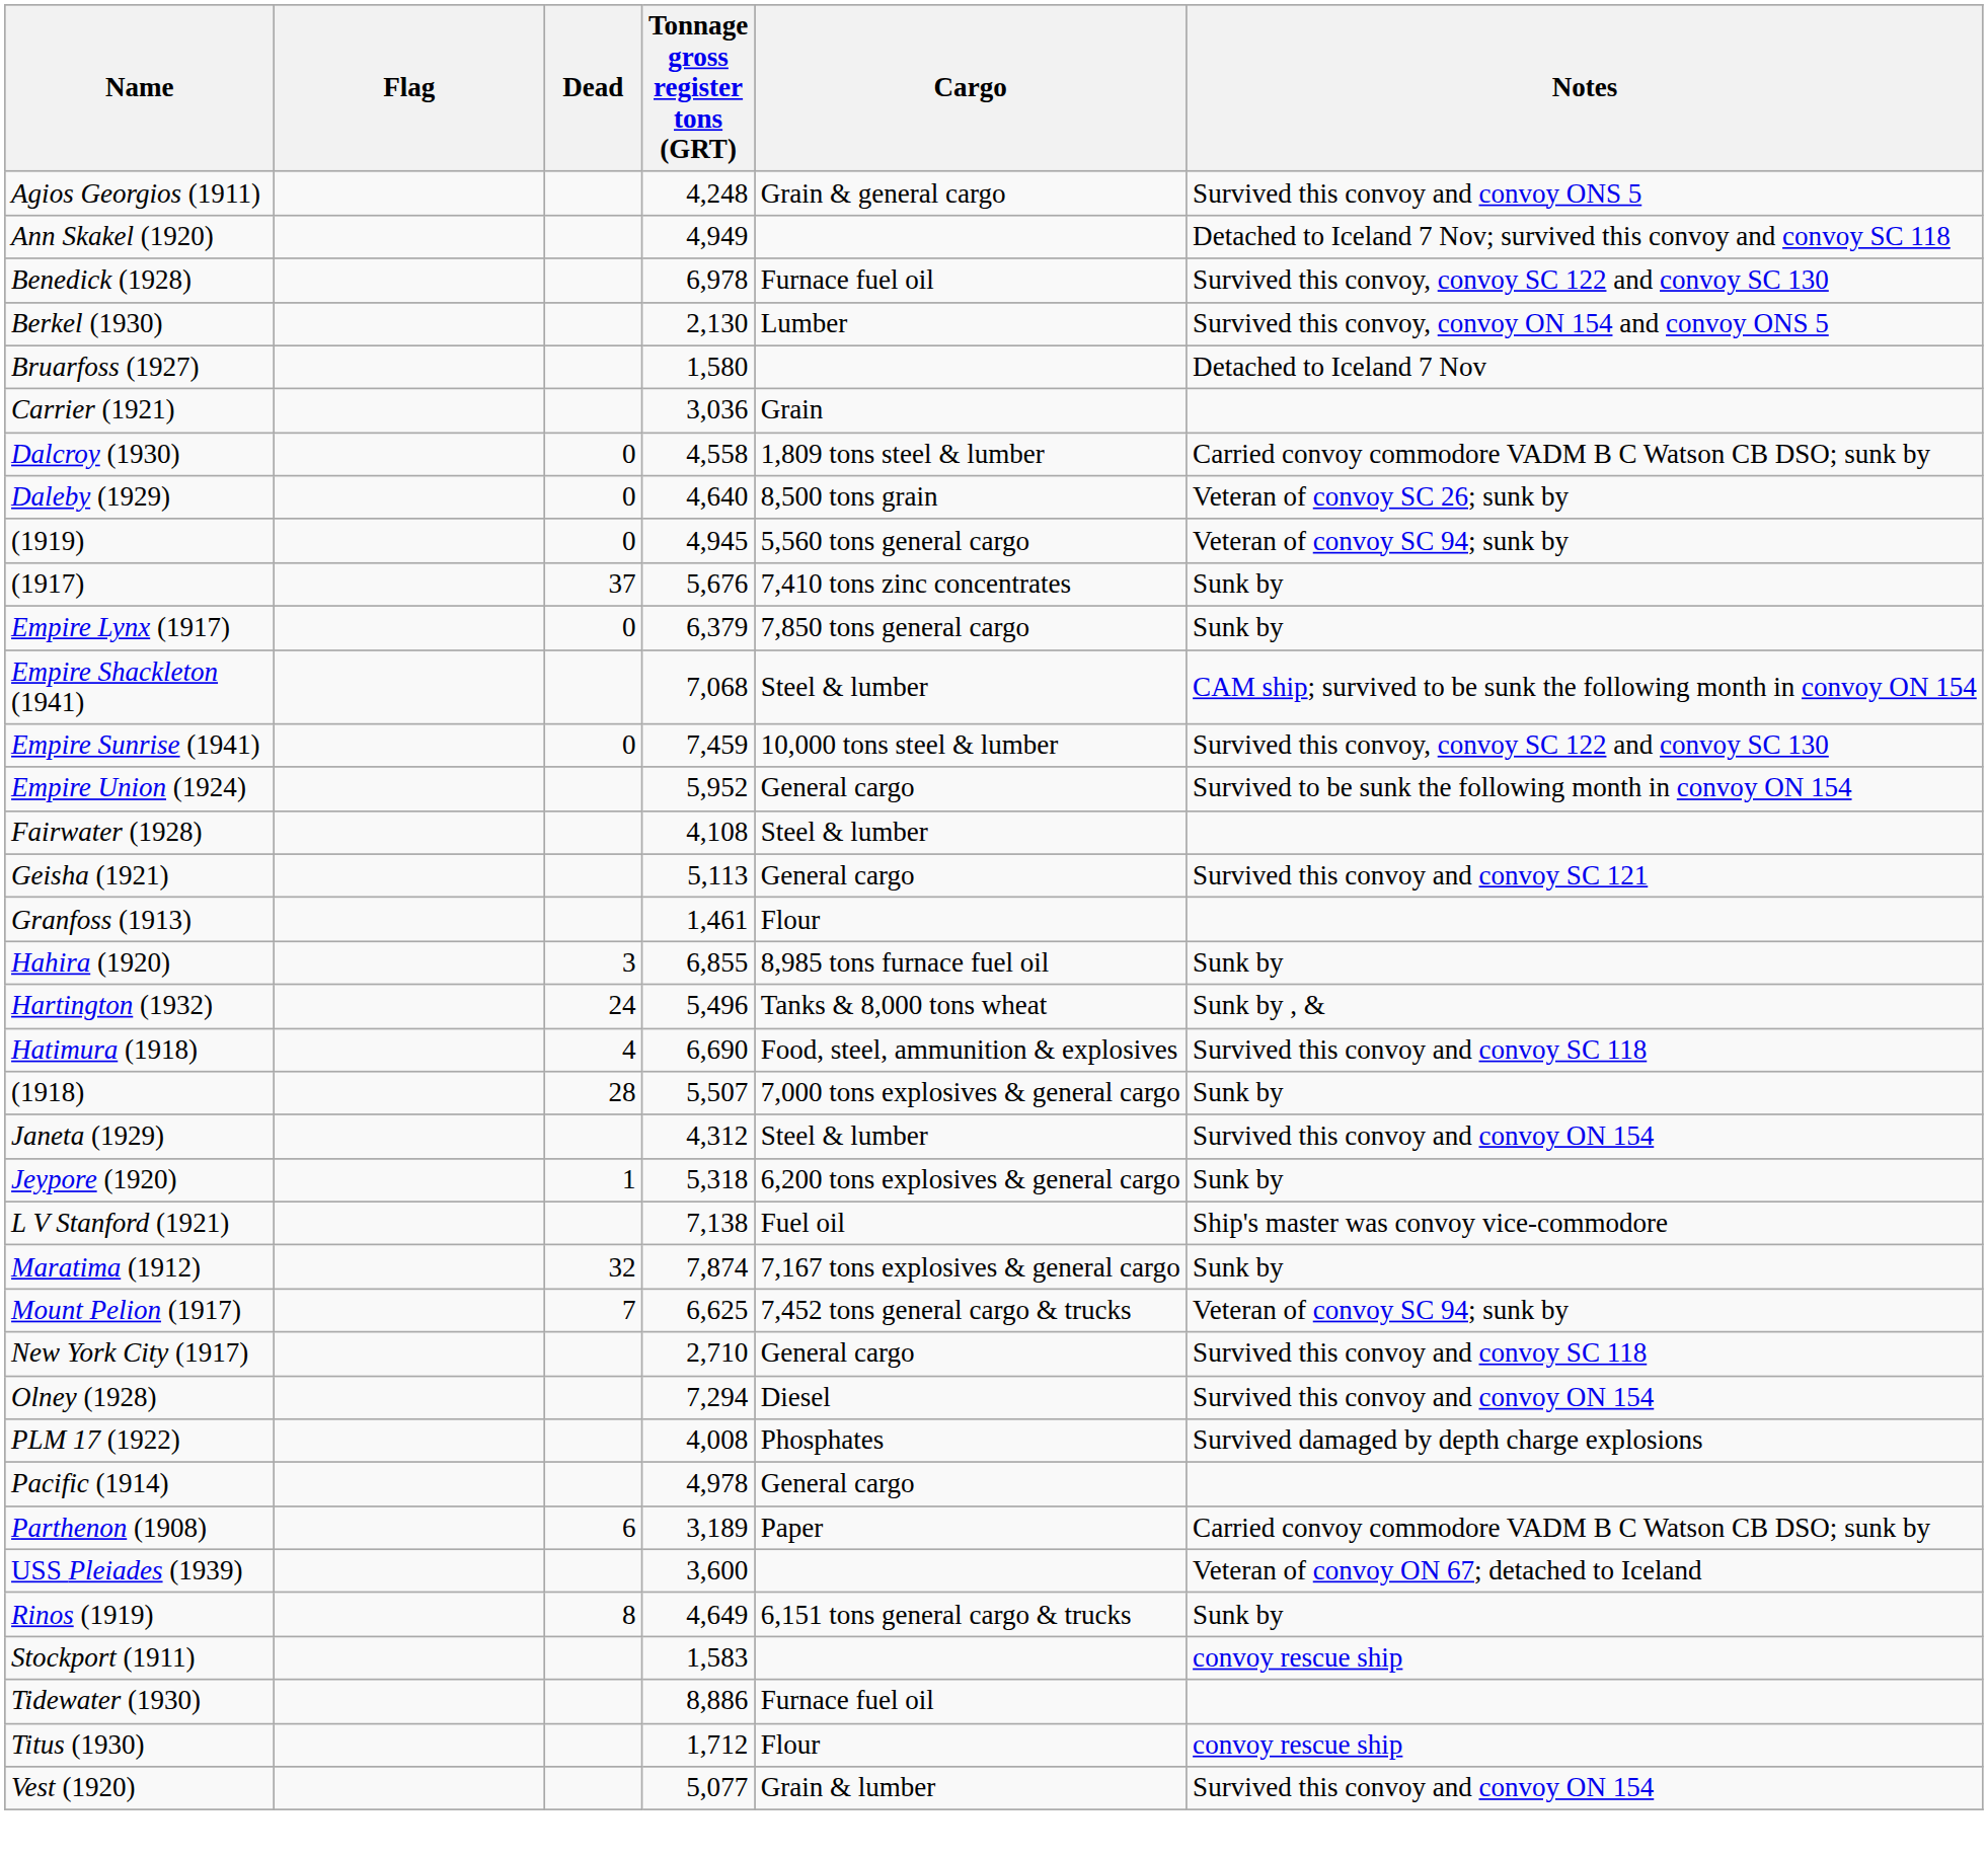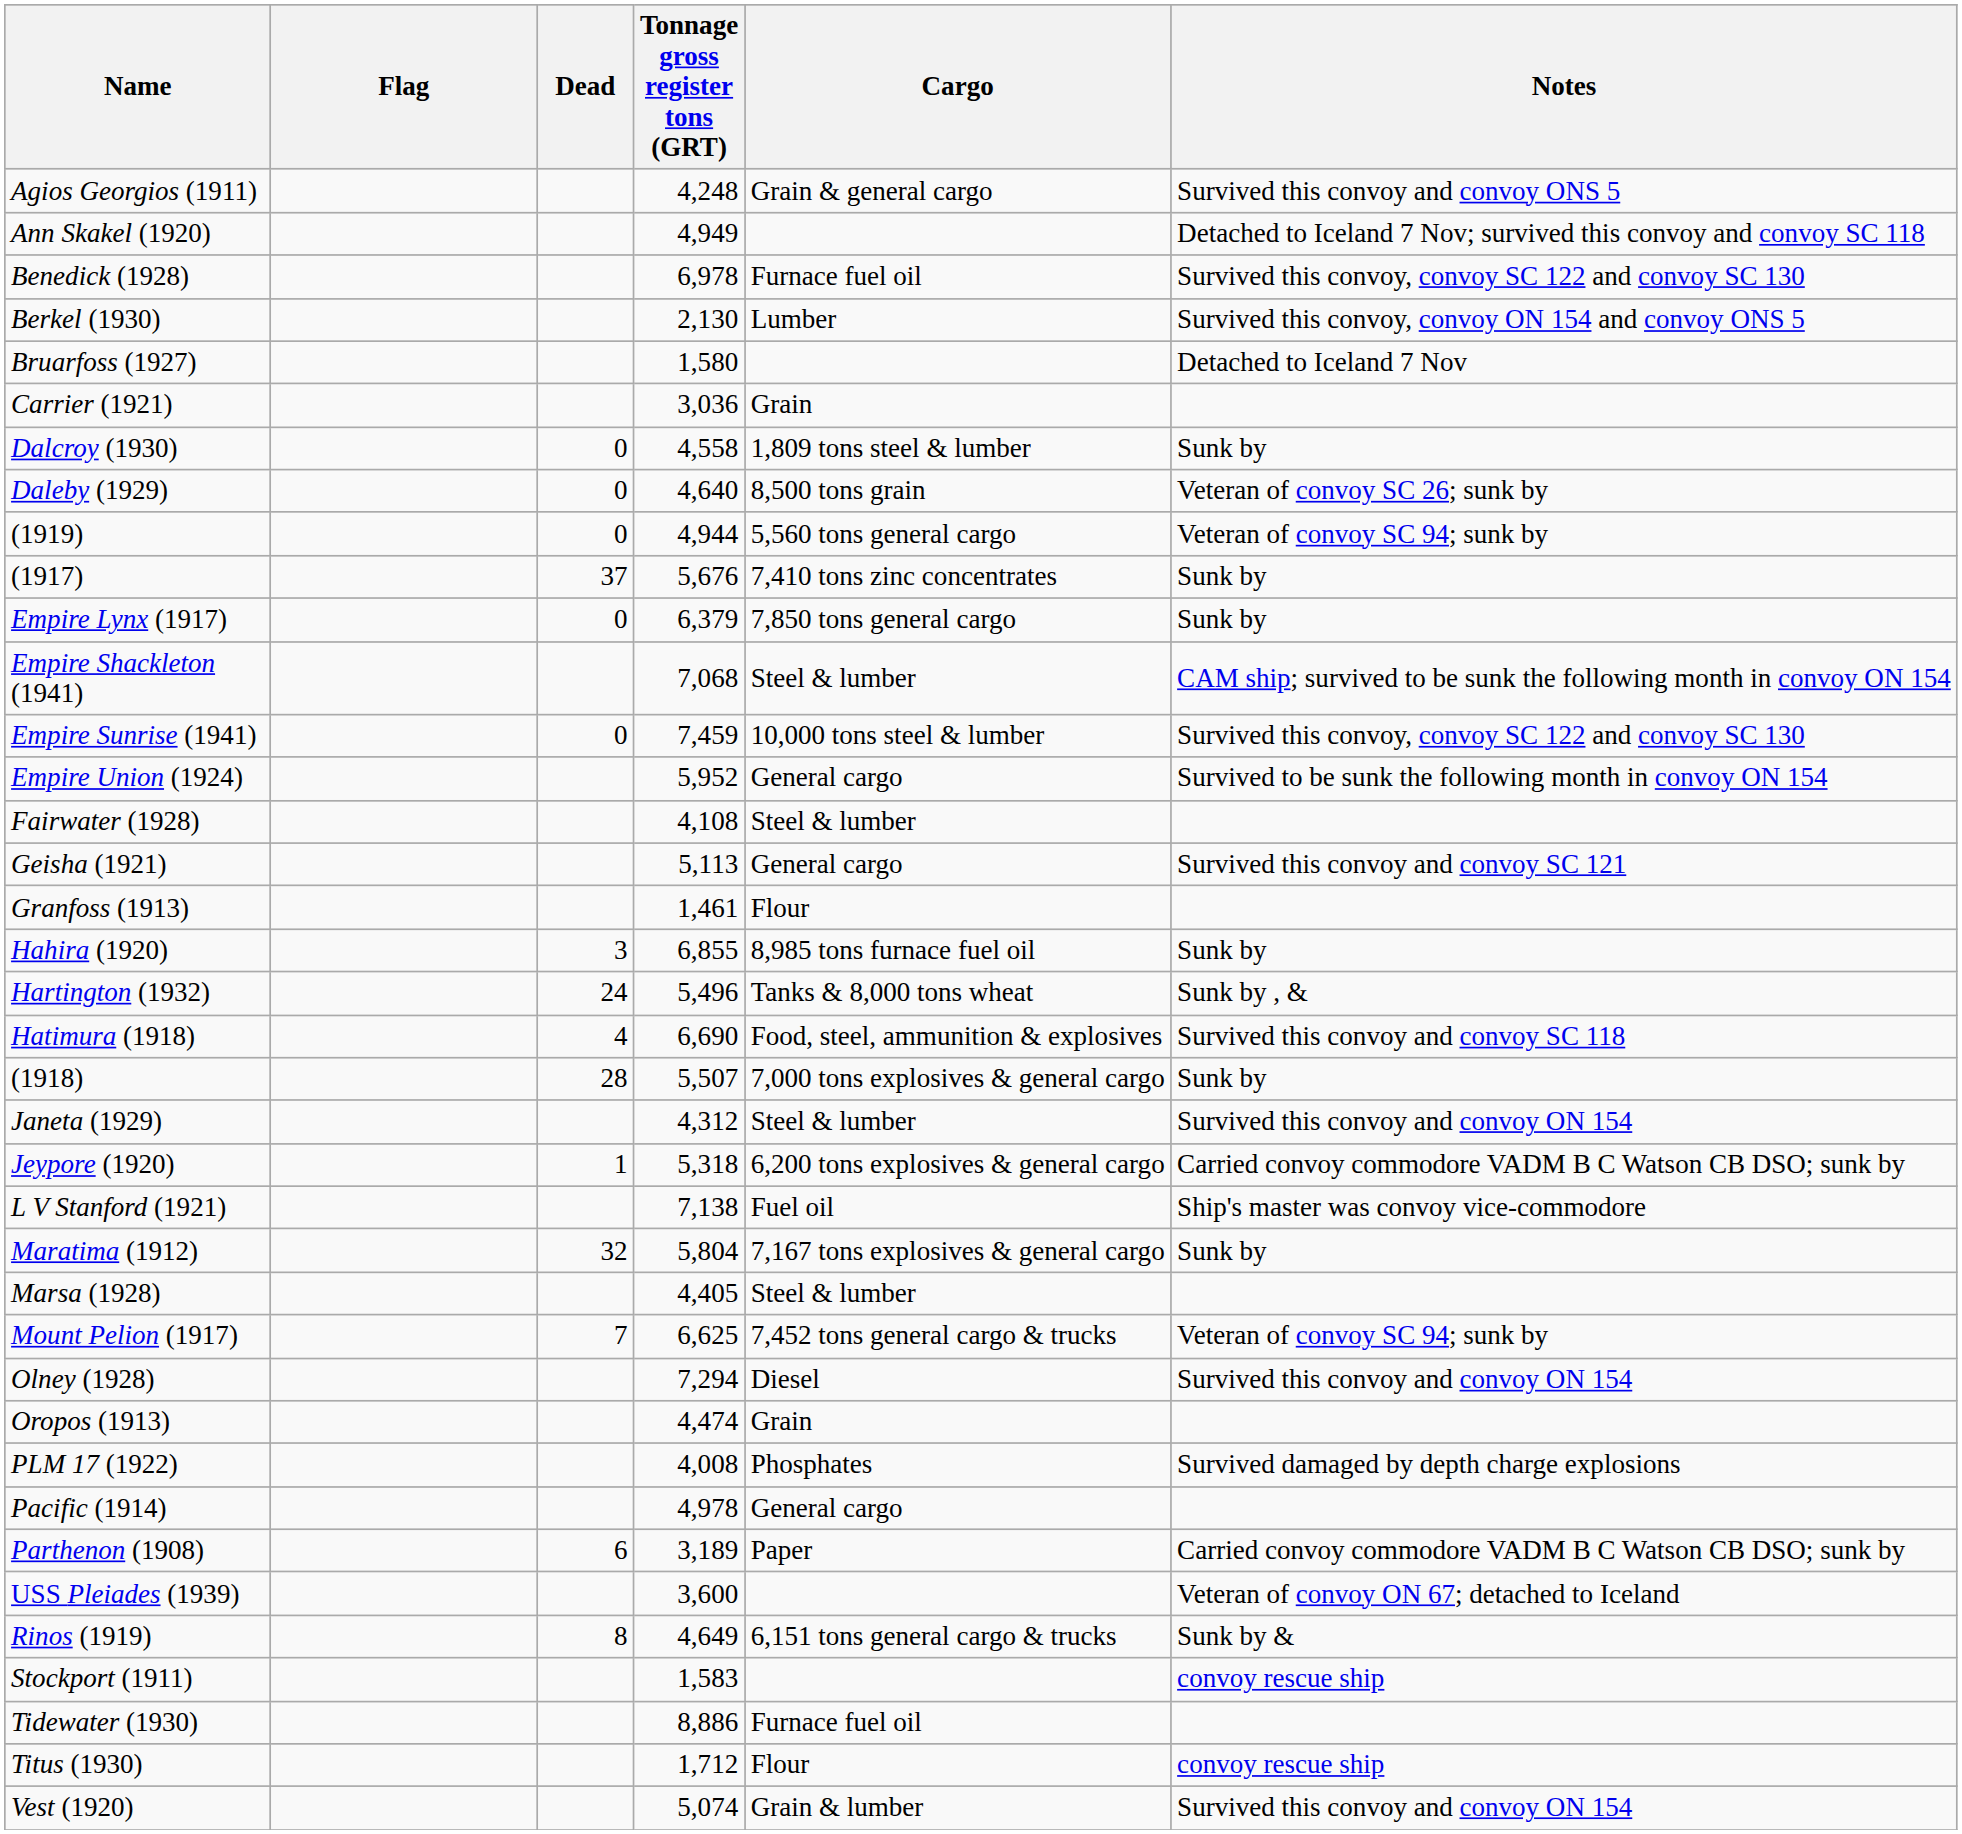 <table Class=wikitable>
 <tr>
 <th scope="col" width="150px">Name</th>
 <th scope="col" width="150px">Flag</th>
 <th scope="col" width="50px">Dead</th>
 <th scope="col" width="50px">Tonnage <a href='#'>gross register tons</a> (GRT)</th>
 <th>Cargo</th>
 <th>Notes</th>
 </tr>
 <tr>
 <td Align="left"><em>Agios Georgios</em> (1911)</td>
 <td Align="left"></td>
 <td></td>
 <td Align="right">4,248</td>
 <td Align="left">Grain & general cargo</td>
 <td Align="left">Survived this convoy and <a href='#'>convoy ONS 5</a></td>
 </tr>
 <tr>
 <td Align="left"><em>Ann Skakel</em> (1920)</td>
 <td Align="left"></td>
 <td></td>
 <td Align="right">4,949</td>
 <td></td>
 <td Align="left">Detached to Iceland 7 Nov; survived this convoy and <a href='#'>convoy SC 118</a></td>
 </tr>
 <tr>
 <td Align="left"><em>Benedick</em> (1928)</td>
 <td Align="left"></td>
 <td></td>
 <td Align="right">6,978</td>
 <td Align="left">Furnace fuel oil</td>
 <td Align="left">Survived this convoy, <a href='#'>convoy SC 122</a> and <a href='#'>convoy SC 130</a></td>
 </tr>
 <tr>
 <td Align="left"><em>Berkel</em> (1930)</td>
 <td Align="left"></td>
 <td></td>
 <td Align="right">2,130</td>
 <td Align="left">Lumber</td>
 <td Align="left">Survived this convoy, <a href='#'>convoy ON 154</a> and <a href='#'>convoy ONS 5</a></td>
 </tr>
 <tr>
 <td Align="left"><em>Bruarfoss</em> (1927)</td>
 <td Align="left"></td>
 <td></td>
 <td Align="right">1,580</td>
 <td></td>
 <td Align="left">Detached to Iceland 7 Nov</td>
 </tr>
 <tr>
 <td Align="left"><em>Carrier</em> (1921)</td>
 <td Align="left"></td>
 <td></td>
 <td Align="right">3,036</td>
 <td Align="left">Grain</td>
 <td></td>
 </tr>
 <tr>
 <td Align="left"><a href='#'><em>Dalcroy</em></a> (1930)</td>
 <td Align="left"></td>
 <td Align="right">0</td>
 <td Align="right">4,558</td>
 <td Align="left">1,809 tons steel & lumber</td>
-<td Align="left">Carried convoy commodore VADM B C Watson CB DSO; sunk by </td>
+<td Align="left">Sunk by </td>
 </tr>
 <tr>
 <td Align="left"><a href='#'><em>Daleby</em></a> (1929)</td>
 <td Align="left"></td>
 <td Align="right">0</td>
 <td Align="right">4,640</td>
 <td Align="left">8,500 tons grain</td>
 <td Align="left">Veteran of <a href='#'>convoy SC 26</a>; sunk by </td>
 </tr>
 <tr>
 <td Align="left"> (1919)</td>
 <td Align="left"></td>
 <td Align="right">0</td>
-<td Align="right">4,945</td>
+<td Align="right">4,944</td>
 <td Align="left">5,560 tons general cargo</td>
 <td Align="left">Veteran of <a href='#'>convoy SC 94</a>; sunk by </td>
 </tr>
 <tr>
 <td Align="left"> (1917)</td>
 <td Align="left"></td>
 <td Align="right">37</td>
 <td Align="right">5,676</td>
 <td Align="left">7,410 tons zinc concentrates</td>
 <td Align="left">Sunk by </td>
 </tr>
 <tr>
 <td Align="left"><a href='#'><em>Empire Lynx</em></a> (1917)</td>
 <td Align="left"></td>
 <td Align="right">0</td>
 <td Align="right">6,379</td>
 <td Align="left">7,850 tons general cargo</td>
 <td Align="left">Sunk by </td>
 </tr>
 <tr>
 <td Align="left"><a href='#'><em>Empire Shackleton</em></a> (1941)</td>
 <td Align="left"></td>
 <td></td>
 <td Align="right">7,068</td>
 <td Align="left">Steel & lumber</td>
 <td Align="left"><a href='#'>CAM ship</a>; survived to be sunk the following month in <a href='#'>convoy ON 154</a></td>
 </tr>
 <tr>
 <td Align="left"><a href='#'><em>Empire Sunrise</em></a> (1941)</td>
 <td Align="left"></td>
 <td Align="right">0</td>
 <td Align="right">7,459</td>
 <td Align="left">10,000 tons steel & lumber</td>
 <td Align="left">Survived this convoy, <a href='#'>convoy SC 122</a> and <a href='#'>convoy SC 130</a></td>
 </tr>
 <tr>
 <td Align="left"><a href='#'><em>Empire Union</em></a> (1924)</td>
 <td Align="left"></td>
 <td></td>
 <td Align="right">5,952</td>
 <td Align="left">General cargo</td>
 <td Align="left">Survived to be sunk the following month in <a href='#'>convoy ON 154</a></td>
 </tr>
 <tr>
 <td Align="left"><em>Fairwater</em> (1928)</td>
 <td Align="left"></td>
 <td></td>
 <td Align="right">4,108</td>
 <td Align="left">Steel & lumber</td>
 <td></td>
 </tr>
 <tr>
 <td Align="left"><em>Geisha</em> (1921)</td>
 <td Align="left"></td>
 <td></td>
 <td Align="right">5,113</td>
 <td Align="left">General cargo</td>
 <td Align="left">Survived this convoy and <a href='#'>convoy SC 121</a></td>
 </tr>
 <tr>
 <td Align="left"><em>Granfoss</em> (1913)</td>
 <td Align="left"></td>
 <td></td>
 <td Align="right">1,461</td>
 <td Align="left">Flour</td>
 <td></td>
 </tr>
 <tr>
 <td Align="left"><a href='#'><em>Hahira</em></a> (1920)</td>
 <td Align="left"></td>
 <td Align="right">3</td>
 <td Align="right">6,855</td>
 <td Align="left">8,985 tons furnace fuel oil</td>
 <td Align="left">Sunk by </td>
 </tr>
 <tr>
 <td Align="left"><a href='#'><em>Hartington</em></a> (1932)</td>
 <td Align="left"></td>
 <td Align="right">24</td>
 <td Align="right">5,496</td>
 <td Align="left">Tanks & 8,000 tons wheat</td>
 <td Align="left">Sunk by ,  & </td>
 </tr>
 <tr>
 <td Align="left"><a href='#'><em>Hatimura</em></a> (1918)</td>
 <td Align="left"></td>
 <td Align="right">4</td>
 <td Align="right">6,690</td>
 <td Align="left">Food, steel, ammunition & explosives</td>
 <td Align="left">Survived this convoy and <a href='#'>convoy SC 118</a></td>
 </tr>
 <tr>
 <td Align="left"> (1918)</td>
 <td Align="left"></td>
 <td Align="right">28</td>
 <td Align="right">5,507</td>
 <td Align="left">7,000 tons explosives & general cargo</td>
 <td Align="left">Sunk by </td>
 </tr>
 <tr>
 <td Align="left"><em>Janeta</em> (1929)</td>
 <td Align="left"></td>
 <td></td>
 <td Align="right">4,312</td>
 <td Align="left">Steel & lumber</td>
 <td Align="left">Survived this convoy and <a href='#'>convoy ON 154</a></td>
 </tr>
 <tr>
 <td Align="left"><a href='#'><em>Jeypore</em></a> (1920)</td>
 <td Align="left"></td>
 <td Align="right">1</td>
 <td Align="right">5,318</td>
 <td Align="left">6,200 tons explosives & general cargo</td>
-<td Align="left">Sunk by </td>
+<td Align="left">Carried convoy commodore VADM B C Watson CB DSO; sunk by </td>
 </tr>
 <tr>
 <td Align="left"><em>L V Stanford</em> (1921)</td>
 <td Align="left"></td>
 <td></td>
 <td Align="right">7,138</td>
 <td Align="left">Fuel oil</td>
 <td Align="left">Ship's master was convoy vice-commodore</td>
 </tr>
 <tr>
 <td Align="left"><a href='#'><em>Maratima</em></a> (1912)</td>
 <td Align="left"></td>
 <td Align="right">32</td>
-<td Align="right">7,874</td>
+<td Align="right">5,804</td>
 <td Align="left">7,167 tons explosives & general cargo</td>
 <td Align="left">Sunk by </td>
+</tr>
+<tr>
+<td Align="left"><em>Marsa</em> (1928)</td>
+<td Align="left"></td>
+<td></td>
+<td Align="right">4,405</td>
+<td Align="left">Steel & lumber</td>
+<td></td>
 </tr>
 <tr>
 <td Align="left"><a href='#'><em>Mount Pelion</em></a> (1917)</td>
 <td Align="left"></td>
 <td Align="right">7</td>
 <td Align="right">6,625</td>
 <td Align="left">7,452 tons general cargo & trucks</td>
 <td Align="left">Veteran of <a href='#'>convoy SC 94</a>; sunk by </td>
 </tr>
 <tr>
-<td Align="left"><em>New York City</em> (1917)</td>
-<td Align="left"></td>
-<td></td>
-<td Align="right">2,710</td>
-<td Align="left">General cargo</td>
-<td Align="left">Survived this convoy and <a href='#'>convoy SC 118</a></td>
-</tr>
-<tr>
 <td Align="left"><em>Olney</em> (1928)</td>
 <td Align="left"></td>
 <td></td>
 <td Align="right">7,294</td>
 <td Align="left">Diesel</td>
 <td Align="left">Survived this convoy and <a href='#'>convoy ON 154</a></td>
+</tr>
+<tr>
+<td Align="left"><em>Oropos</em> (1913)</td>
+<td Align="left"></td>
+<td></td>
+<td Align="right">4,474</td>
+<td Align="left">Grain</td>
+<td></td>
 </tr>
 <tr>
 <td Align="left"><em>PLM 17</em> (1922)</td>
 <td Align="left"></td>
 <td></td>
 <td Align="right">4,008</td>
 <td Align="left">Phosphates</td>
 <td Align="left">Survived damaged by depth charge explosions</td>
 </tr>
 <tr>
 <td Align="left"><em>Pacific</em> (1914)</td>
 <td Align="left"></td>
 <td></td>
 <td Align="right">4,978</td>
 <td Align="left">General cargo</td>
 <td></td>
 </tr>
 <tr>
 <td Align="left"><a href='#'><em>Parthenon</em></a> (1908)</td>
 <td Align="left"></td>
 <td Align="right">6</td>
 <td Align="right">3,189</td>
 <td Align="left">Paper</td>
 <td Align="left">Carried convoy commodore VADM B C Watson CB DSO; sunk by </td>
 </tr>
 <tr>
 <td Align="left"><a href='#'>USS <em>Pleiades</em></a> (1939)</td>
 <td Align="left"></td>
 <td></td>
 <td Align="right">3,600</td>
 <td></td>
 <td Align="left">Veteran of <a href='#'>convoy ON 67</a>; detached to Iceland</td>
 </tr>
 <tr>
 <td Align="left"><a href='#'><em>Rinos</em></a> (1919)</td>
 <td Align="left"></td>
 <td Align="right">8</td>
 <td Align="right">4,649</td>
 <td Align="left">6,151 tons general cargo & trucks</td>
-<td Align="left">Sunk by </td>
+<td Align="left">Sunk by  & </td>
 </tr>
 <tr>
 <td Align="left"><em>Stockport</em> (1911)</td>
 <td Align="left"></td>
 <td></td>
 <td Align="right">1,583</td>
 <td></td>
 <td Align="left"><a href='#'>convoy rescue ship</a></td>
 </tr>
 <tr>
 <td Align="left"><em>Tidewater</em> (1930)</td>
 <td Align="left"></td>
 <td></td>
 <td Align="right">8,886</td>
 <td Align="left">Furnace fuel oil</td>
 <td></td>
 </tr>
 <tr>
 <td Align="left"><em>Titus</em> (1930)</td>
 <td Align="left"></td>
 <td></td>
 <td Align="right">1,712</td>
 <td Align="left">Flour</td>
 <td Align="left"><a href='#'>convoy rescue ship</a></td>
 </tr>
 <tr>
 <td Align="left"><em>Vest</em> (1920)</td>
 <td Align="left"></td>
 <td></td>
-<td Align="right">5,077</td>
+<td Align="right">5,074</td>
 <td Align="left">Grain & lumber</td>
 <td Align="left">Survived this convoy and <a href='#'>convoy ON 154</a></td>
 </tr>
 </table>
